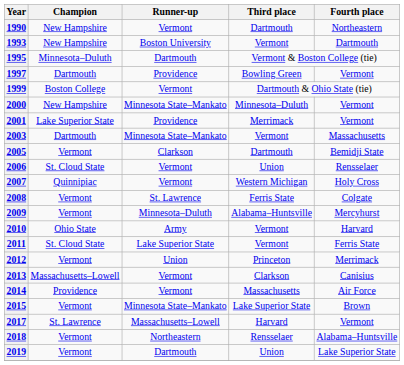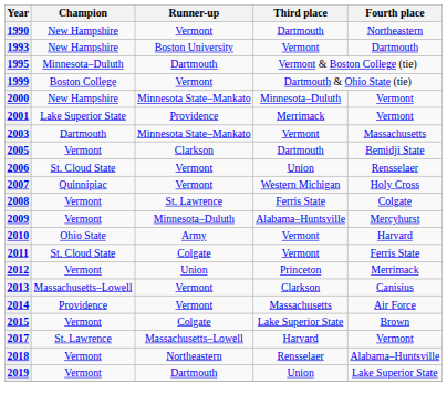 <table class="wikitable sortable"  style="text-align:center" cellpadding=2 cellspacing=2>
 <tr>
 <th>Year</th>
 <th>Champion</th>
 <th>Runner-up</th>
 <th>Third place</th>
 <th>Fourth place</th>
 </tr>
 <tr>
 <th><a href='#'>1990</a></th>
 <td><a href='#'>New Hampshire</a></td>
 <td><a href='#'>Vermont</a></td>
 <td><a href='#'>Dartmouth</a></td>
 <td><a href='#'>Northeastern</a></td>
 </tr>
 <tr>
 <th><a href='#'>1993</a></th>
 <td><a href='#'>New Hampshire</a></td>
 <td><a href='#'>Boston University</a></td>
 <td><a href='#'>Vermont</a></td>
 <td><a href='#'>Dartmouth</a></td>
 </tr>
 <tr>
 <th><a href='#'>1995</a></th>
 <td><a href='#'>Minnesota–Duluth</a></td>
 <td><a href='#'>Dartmouth</a></td>
 <td colspan="2"><a href='#'>Vermont</a> & <a href='#'>Boston College</a> (tie)</td>
-</tr>
-<tr>
-<th><a href='#'>1997</a></th>
-<td><a href='#'>Dartmouth</a></td>
-<td><a href='#'>Providence</a></td>
-<td><a href='#'>Bowling Green</a></td>
-<td><a href='#'>Vermont</a></td>
 </tr>
 <tr>
 <th><a href='#'>1999</a></th>
 <td><a href='#'>Boston College</a></td>
 <td><a href='#'>Vermont</a></td>
 <td colspan="2"><a href='#'>Dartmouth</a> & <a href='#'>Ohio State</a> (tie)</td>
 </tr>
 <tr>
 <th><a href='#'>2000</a></th>
 <td><a href='#'>New Hampshire</a></td>
 <td><a href='#'>Minnesota State–Mankato</a></td>
 <td><a href='#'>Minnesota–Duluth</a></td>
 <td><a href='#'>Vermont</a></td>
 </tr>
 <tr>
 <th><a href='#'>2001</a></th>
 <td><a href='#'>Lake Superior State</a></td>
 <td><a href='#'>Providence</a></td>
 <td><a href='#'>Merrimack</a></td>
 <td><a href='#'>Vermont</a></td>
 </tr>
 <tr>
 <th><a href='#'>2003</a></th>
 <td><a href='#'>Dartmouth</a></td>
 <td><a href='#'>Minnesota State–Mankato</a></td>
 <td><a href='#'>Vermont</a></td>
 <td><a href='#'>Massachusetts</a></td>
 </tr>
 <tr>
 <th><a href='#'>2005</a></th>
 <td><a href='#'>Vermont</a></td>
 <td><a href='#'>Clarkson</a></td>
 <td><a href='#'>Dartmouth</a></td>
 <td><a href='#'>Bemidji State</a></td>
 </tr>
 <tr>
 <th><a href='#'>2006</a></th>
 <td><a href='#'>St. Cloud State</a></td>
 <td><a href='#'>Vermont</a></td>
 <td><a href='#'>Union</a></td>
 <td><a href='#'>Rensselaer</a></td>
 </tr>
 <tr>
 <th><a href='#'>2007</a></th>
 <td><a href='#'>Quinnipiac</a></td>
 <td><a href='#'>Vermont</a></td>
 <td><a href='#'>Western Michigan</a></td>
 <td><a href='#'>Holy Cross</a></td>
 </tr>
 <tr>
 <th><a href='#'>2008</a></th>
 <td><a href='#'>Vermont</a></td>
 <td><a href='#'>St. Lawrence</a></td>
 <td><a href='#'>Ferris State</a></td>
 <td><a href='#'>Colgate</a></td>
 </tr>
 <tr>
 <th><a href='#'>2009</a></th>
 <td><a href='#'>Vermont</a></td>
 <td><a href='#'>Minnesota–Duluth</a></td>
 <td><a href='#'>Alabama–Huntsville</a></td>
 <td><a href='#'>Mercyhurst</a></td>
 </tr>
 <tr>
 <th><a href='#'>2010</a></th>
 <td><a href='#'>Ohio State</a></td>
 <td><a href='#'>Army</a></td>
 <td><a href='#'>Vermont</a></td>
 <td><a href='#'>Harvard</a></td>
 </tr>
 <tr>
 <th><a href='#'>2011</a></th>
 <td><a href='#'>St. Cloud State</a></td>
-<td><a href='#'>Lake Superior State</a></td>
+<td><a href='#'>Colgate</a></td>
 <td><a href='#'>Vermont</a></td>
 <td><a href='#'>Ferris State</a></td>
 </tr>
 <tr>
 <th><a href='#'>2012</a></th>
 <td><a href='#'>Vermont</a></td>
 <td><a href='#'>Union</a></td>
 <td><a href='#'>Princeton</a></td>
 <td><a href='#'>Merrimack</a></td>
 </tr>
 <tr>
 <th><a href='#'>2013</a></th>
 <td><a href='#'>Massachusetts–Lowell</a></td>
 <td><a href='#'>Vermont</a></td>
 <td><a href='#'>Clarkson</a></td>
 <td><a href='#'>Canisius</a></td>
 </tr>
 <tr>
 <th><a href='#'>2014</a></th>
 <td><a href='#'>Providence</a></td>
 <td><a href='#'>Vermont</a></td>
 <td><a href='#'>Massachusetts</a></td>
 <td><a href='#'>Air Force</a></td>
 </tr>
 <tr>
 <th><a href='#'>2015</a></th>
 <td><a href='#'>Vermont</a></td>
-<td><a href='#'>Minnesota State–Mankato</a></td>
+<td><a href='#'>Colgate</a></td>
 <td><a href='#'>Lake Superior State</a></td>
 <td><a href='#'>Brown</a></td>
 </tr>
 <tr>
 <th><a href='#'>2017</a></th>
 <td><a href='#'>St. Lawrence</a></td>
 <td><a href='#'>Massachusetts–Lowell</a></td>
 <td><a href='#'>Harvard</a></td>
 <td><a href='#'>Vermont</a></td>
 </tr>
 <tr>
 <th><a href='#'>2018</a></th>
 <td><a href='#'>Vermont</a></td>
 <td><a href='#'>Northeastern</a></td>
 <td><a href='#'>Rensselaer</a></td>
 <td><a href='#'>Alabama–Huntsville</a></td>
 </tr>
 <tr>
 <th><a href='#'>2019</a></th>
 <td><a href='#'>Vermont</a></td>
 <td><a href='#'>Dartmouth</a></td>
 <td><a href='#'>Union</a></td>
 <td><a href='#'>Lake Superior State</a></td>
 </tr>
 <tr>
 </tr>
 </table>
